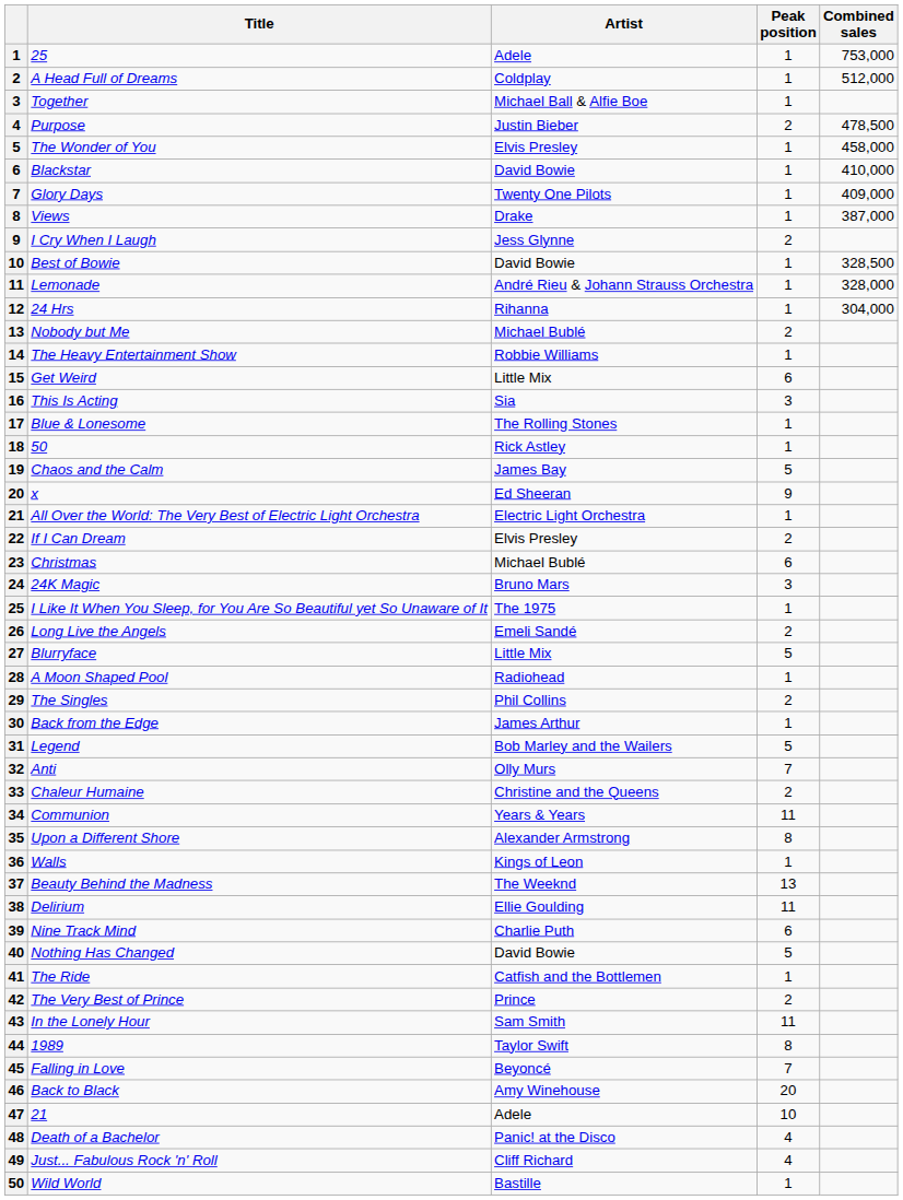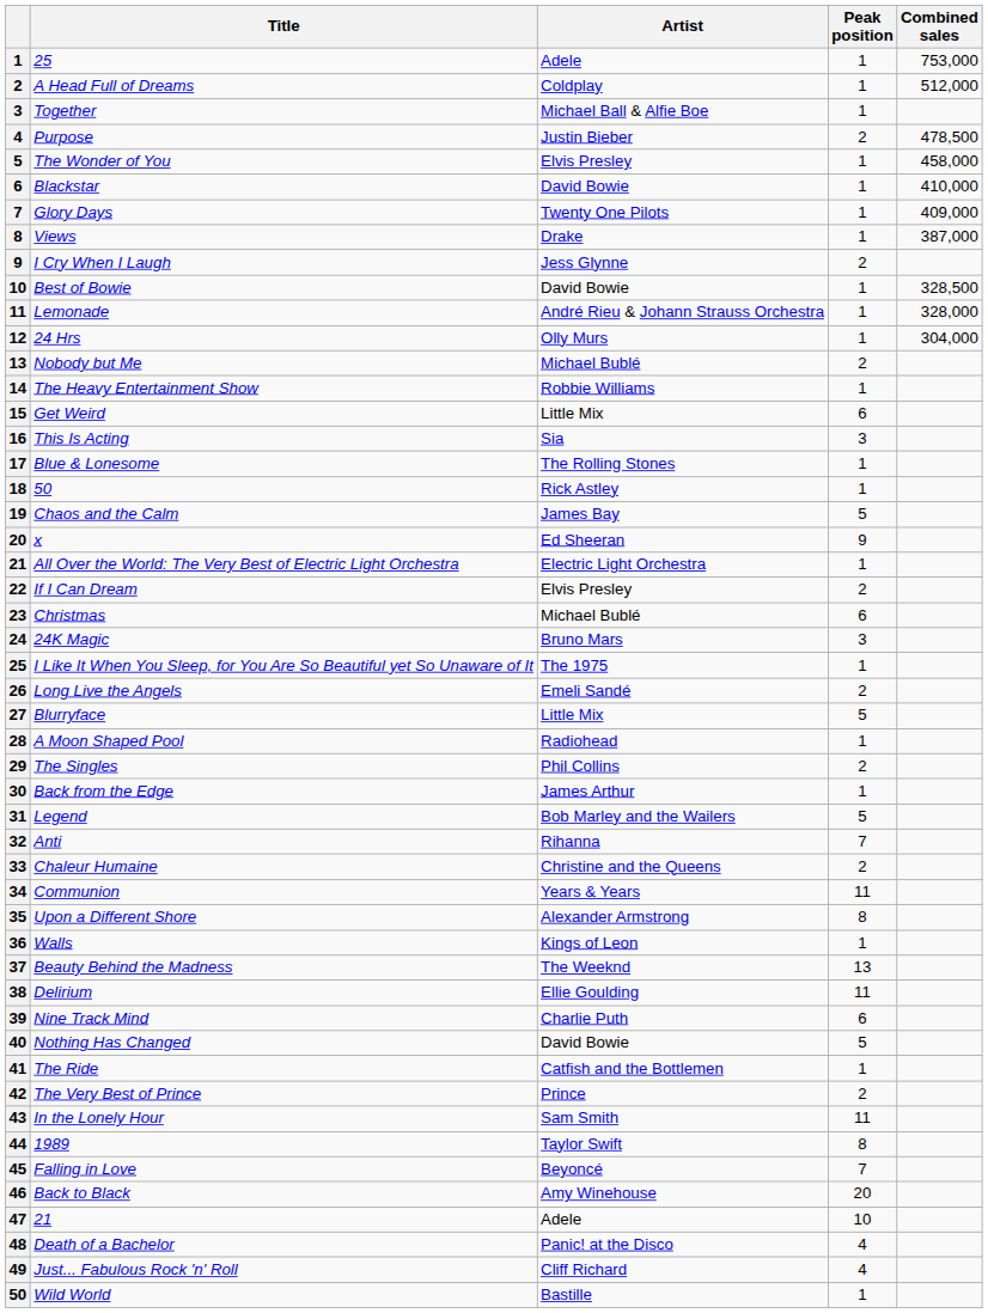 <table class="wikitable plainrowheaders sortable">
 <tr>
 <th scope=col></th>
 <th scope=col>Title</th>
 <th scope=col>Artist</th>
 <th scope=col>Peak<br>position</th>
 <th scope=col>Combined<br>sales</th>
 </tr>
 <tr>
 <th scope=row style="text-align:center;">1</th>
 <td><em><a href='#'>25</a></em></td>
 <td><a href='#'>Adele</a></td>
 <td align="center">1</td>
 <td align="right">753,000</td>
 </tr>
 <tr>
 <th scope=row style="text-align:center;">2</th>
 <td><em><a href='#'>A Head Full of Dreams</a></em></td>
 <td><a href='#'>Coldplay</a></td>
 <td align="center">1</td>
 <td align="right">512,000</td>
 </tr>
 <tr>
 <th scope=row style="text-align:center;">3</th>
 <td><em><a href='#'>Together</a></em></td>
 <td><a href='#'>Michael Ball</a> & <a href='#'>Alfie Boe</a></td>
 <td align="center">1</td>
 <td align="right"></td>
 </tr>
 <tr>
 <th scope=row style="text-align:center;">4</th>
 <td><em><a href='#'>Purpose</a></em></td>
 <td><a href='#'>Justin Bieber</a></td>
 <td align="center">2</td>
 <td align="right">478,500</td>
 </tr>
 <tr>
 <th scope=row style="text-align:center;">5</th>
 <td><em><a href='#'>The Wonder of You</a></em></td>
 <td><a href='#'>Elvis Presley</a></td>
 <td align="center">1</td>
 <td align="right">458,000</td>
 </tr>
 <tr>
 <th scope=row style="text-align:center;">6</th>
 <td><em><a href='#'>Blackstar</a></em></td>
 <td><a href='#'>David Bowie</a></td>
 <td align="center">1</td>
 <td align="right">410,000</td>
 </tr>
 <tr>
 <th scope=row style="text-align:center;">7</th>
 <td><em><a href='#'>Glory Days</a></em></td>
 <td><a href='#'>Twenty One Pilots</a></td>
 <td align="center">1</td>
 <td align="right">409,000</td>
 </tr>
 <tr>
 <th scope=row style="text-align:center;">8</th>
 <td><em><a href='#'>Views</a></em></td>
 <td><a href='#'>Drake</a></td>
 <td align="center">1</td>
 <td align="right">387,000</td>
 </tr>
 <tr>
 <th scope=row style="text-align:center;">9</th>
 <td><em><a href='#'>I Cry When I Laugh</a></em></td>
 <td><a href='#'>Jess Glynne</a></td>
 <td align="center">2</td>
 <td></td>
 </tr>
 <tr>
 <th scope=row style="text-align:center;">10</th>
 <td><em><a href='#'>Best of Bowie</a></em></td>
 <td>David Bowie</td>
 <td align="center">1</td>
 <td align="right">328,500</td>
 </tr>
 <tr>
 <th scope=row style="text-align:center;">11</th>
 <td><em><a href='#'>Lemonade</a></em></td>
 <td><a href='#'>André Rieu</a> & <a href='#'>Johann Strauss Orchestra</a></td>
 <td align="center">1</td>
 <td align="right">328,000</td>
 </tr>
 <tr>
 <th scope=row style="text-align:center;">12</th>
 <td><em><a href='#'>24 Hrs</a></em></td>
-<td><a href='#'>Rihanna</a></td>
+<td><a href='#'>Olly Murs</a></td>
 <td align="center">1</td>
 <td align="right">304,000</td>
 </tr>
 <tr>
 <th scope=row style="text-align:center;">13</th>
 <td><em><a href='#'>Nobody but Me</a></em></td>
 <td><a href='#'>Michael Bublé</a></td>
 <td align="center">2</td>
 <td></td>
 </tr>
 <tr>
 <th scope=row style="text-align:center;">14</th>
 <td><em><a href='#'>The Heavy Entertainment Show</a></em></td>
 <td><a href='#'>Robbie Williams</a></td>
 <td align="center">1</td>
 <td></td>
 </tr>
 <tr>
 <th scope=row style="text-align:center;">15</th>
 <td><em><a href='#'>Get Weird</a></em></td>
 <td>Little Mix</td>
 <td align="center">6</td>
 <td></td>
 </tr>
 <tr>
 <th scope=row style="text-align:center;">16</th>
 <td><em><a href='#'>This Is Acting</a></em></td>
 <td><a href='#'>Sia</a></td>
 <td align="center">3</td>
 <td></td>
 </tr>
 <tr>
 <th scope=row style="text-align:center;">17</th>
 <td><em><a href='#'>Blue & Lonesome</a></em></td>
 <td><a href='#'>The Rolling Stones</a></td>
 <td align="center">1</td>
 <td></td>
 </tr>
 <tr>
 <th scope=row style="text-align:center;">18</th>
 <td><em><a href='#'>50</a></em></td>
 <td><a href='#'>Rick Astley</a></td>
 <td align="center">1</td>
 <td></td>
 </tr>
 <tr>
 <th scope=row style="text-align:center;">19</th>
 <td><em><a href='#'>Chaos and the Calm</a></em></td>
 <td><a href='#'>James Bay</a></td>
 <td align="center">5</td>
 <td></td>
 </tr>
 <tr>
 <th scope=row style="text-align:center;">20</th>
 <td><em><a href='#'>x</a></em></td>
 <td><a href='#'>Ed Sheeran</a></td>
 <td align="center">9</td>
 <td></td>
 </tr>
 <tr>
 <th scope=row style="text-align:center;">21</th>
 <td><em><a href='#'>All Over the World: The Very Best of Electric Light Orchestra</a></em></td>
 <td><a href='#'>Electric Light Orchestra</a></td>
 <td align="center">1</td>
 <td></td>
 </tr>
 <tr>
 <th scope=row style="text-align:center;">22</th>
 <td><em><a href='#'>If I Can Dream</a></em></td>
 <td>Elvis Presley</td>
 <td align="center">2</td>
 <td></td>
 </tr>
 <tr>
 <th scope=row style="text-align:center;">23</th>
 <td><em><a href='#'>Christmas</a></em></td>
 <td>Michael Bublé</td>
 <td align="center">6</td>
 <td></td>
 </tr>
 <tr>
 <th scope=row style="text-align:center;">24</th>
 <td><em><a href='#'>24K Magic</a></em></td>
 <td><a href='#'>Bruno Mars</a></td>
 <td align="center">3</td>
 <td></td>
 </tr>
 <tr>
 <th scope=row style="text-align:center;">25</th>
 <td><em><a href='#'>I Like It When You Sleep, for You Are So Beautiful yet So Unaware of It</a></em></td>
 <td><a href='#'>The 1975</a></td>
 <td align="center">1</td>
 <td></td>
 </tr>
 <tr>
 <th scope=row style="text-align:center;">26</th>
 <td><em><a href='#'>Long Live the Angels</a></em></td>
 <td><a href='#'>Emeli Sandé</a></td>
 <td align="center">2</td>
 <td></td>
 </tr>
 <tr>
 <th scope=row style="text-align:center;">27</th>
 <td><em><a href='#'>Blurryface</a></em></td>
 <td><a href='#'>Little Mix</a></td>
 <td align="center">5</td>
 <td></td>
 </tr>
 <tr>
 <th scope=row style="text-align:center;">28</th>
 <td><em><a href='#'>A Moon Shaped Pool</a></em></td>
 <td><a href='#'>Radiohead</a></td>
 <td align="center">1</td>
 <td></td>
 </tr>
 <tr>
 <th scope=row style="text-align:center;">29</th>
 <td><em><a href='#'>The Singles</a></em></td>
 <td><a href='#'>Phil Collins</a></td>
 <td align="center">2</td>
 <td></td>
 </tr>
 <tr>
 <th scope=row style="text-align:center;">30</th>
 <td><em><a href='#'>Back from the Edge</a></em></td>
 <td><a href='#'>James Arthur</a></td>
 <td align="center">1</td>
 <td></td>
 </tr>
 <tr>
 <th scope=row style="text-align:center;">31</th>
 <td><em><a href='#'>Legend</a></em></td>
 <td><a href='#'>Bob Marley and the Wailers</a></td>
 <td align="center">5</td>
 <td></td>
 </tr>
 <tr>
 <th scope=row style="text-align:center;">32</th>
 <td><em><a href='#'>Anti</a></em></td>
-<td><a href='#'>Olly Murs</a></td>
+<td><a href='#'>Rihanna</a></td>
 <td align="center">7</td>
 <td></td>
 </tr>
 <tr>
 <th scope=row style="text-align:center;">33</th>
 <td><em><a href='#'>Chaleur Humaine</a></em></td>
 <td><a href='#'>Christine and the Queens</a></td>
 <td align="center">2</td>
 <td></td>
 </tr>
 <tr>
 <th scope=row style="text-align:center;">34</th>
 <td><em><a href='#'>Communion</a></em></td>
 <td><a href='#'>Years & Years</a></td>
 <td align="center">11</td>
 <td></td>
 </tr>
 <tr>
 <th scope=row style="text-align:center;">35</th>
 <td><em><a href='#'>Upon a Different Shore</a></em></td>
 <td><a href='#'>Alexander Armstrong</a></td>
 <td align="center">8</td>
 <td></td>
 </tr>
 <tr>
 <th scope=row style="text-align:center;">36</th>
 <td><em><a href='#'>Walls</a></em></td>
 <td><a href='#'>Kings of Leon</a></td>
 <td align="center">1</td>
 <td></td>
 </tr>
 <tr>
 <th scope=row style="text-align:center;">37</th>
 <td><em><a href='#'>Beauty Behind the Madness</a></em></td>
 <td><a href='#'>The Weeknd</a></td>
 <td align="center">13</td>
 <td></td>
 </tr>
 <tr>
 <th scope=row style="text-align:center;">38</th>
 <td><em><a href='#'>Delirium</a></em></td>
 <td><a href='#'>Ellie Goulding</a></td>
 <td align="center">11</td>
 <td></td>
 </tr>
 <tr>
 <th scope=row style="text-align:center;">39</th>
 <td><em><a href='#'>Nine Track Mind</a></em></td>
 <td><a href='#'>Charlie Puth</a></td>
 <td align="center">6</td>
 <td></td>
 </tr>
 <tr>
 <th scope=row style="text-align:center;">40</th>
 <td><em><a href='#'>Nothing Has Changed</a></em></td>
 <td>David Bowie</td>
 <td align="center">5</td>
 <td></td>
 </tr>
 <tr>
 <th scope=row style="text-align:center;">41</th>
 <td><em><a href='#'>The Ride</a></em></td>
 <td><a href='#'>Catfish and the Bottlemen</a></td>
 <td align="center">1</td>
 <td></td>
 </tr>
 <tr>
 <th scope=row style="text-align:center;">42</th>
 <td><em><a href='#'>The Very Best of Prince</a></em></td>
 <td><a href='#'>Prince</a></td>
 <td align="center">2</td>
 <td></td>
 </tr>
 <tr>
 <th scope=row style="text-align:center;">43</th>
 <td><em><a href='#'>In the Lonely Hour</a></em></td>
 <td><a href='#'>Sam Smith</a></td>
 <td align="center">11</td>
 <td></td>
 </tr>
 <tr>
 <th scope=row style="text-align:center;">44</th>
 <td><em><a href='#'>1989</a></em></td>
 <td><a href='#'>Taylor Swift</a></td>
 <td align="center">8</td>
 <td></td>
 </tr>
 <tr>
 <th scope=row style="text-align:center;">45</th>
 <td><em><a href='#'>Falling in Love</a></em></td>
 <td><a href='#'>Beyoncé</a></td>
 <td align="center">7</td>
 <td></td>
 </tr>
 <tr>
 <th scope=row style="text-align:center;">46</th>
 <td><em><a href='#'>Back to Black</a></em></td>
 <td><a href='#'>Amy Winehouse</a></td>
 <td align="center">20</td>
 <td></td>
 </tr>
 <tr>
 <th scope=row style="text-align:center;">47</th>
 <td><em><a href='#'>21</a></em></td>
 <td>Adele</td>
 <td align="center">10</td>
 <td></td>
 </tr>
 <tr>
 <th scope=row style="text-align:center;">48</th>
 <td><em><a href='#'>Death of a Bachelor</a></em></td>
 <td><a href='#'>Panic! at the Disco</a></td>
 <td align="center">4</td>
 <td></td>
 </tr>
 <tr>
 <th scope=row style="text-align:center;">49</th>
 <td><em><a href='#'>Just... Fabulous Rock 'n' Roll</a></em></td>
 <td><a href='#'>Cliff Richard</a></td>
 <td align="center">4</td>
 <td></td>
 </tr>
 <tr>
 <th scope=row style="text-align:center;">50</th>
 <td><em><a href='#'>Wild World</a></em></td>
 <td><a href='#'>Bastille</a></td>
 <td align="center">1</td>
 <td></td>
 </tr>
 </table>
